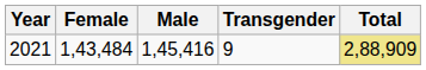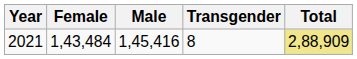 <table class="wikitable">
 <tr>
 <th>Year</th>
 <th>Female</th>
 <th>Male</th>
 <th>Transgender</th>
 <th>Total</th>
 </tr>
 <tr>
 <td>2021</td>
 <td>1,43,484</td>
 <td>1,45,416</td>
-<td>9</td>
+<td>8</td>
 <td style="background: khaki;">2,88,909</td>
 </tr>
 </table>
